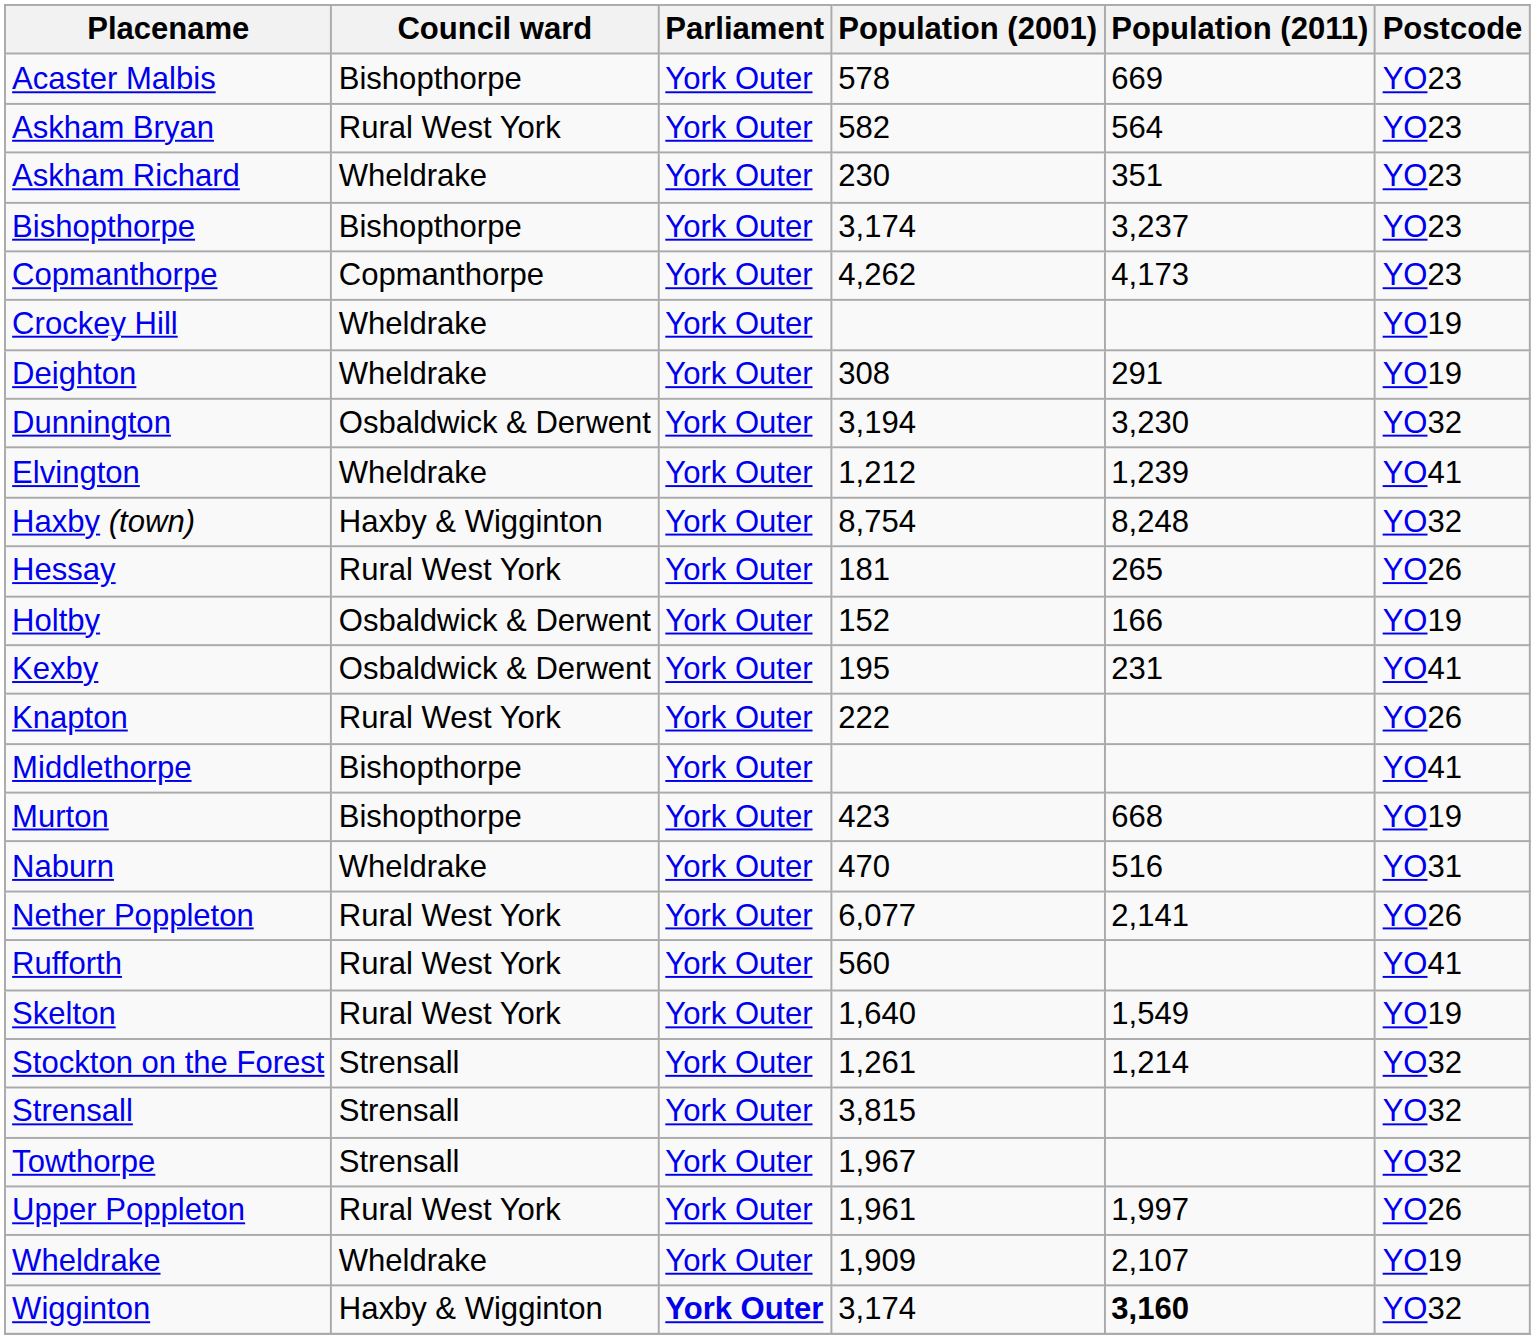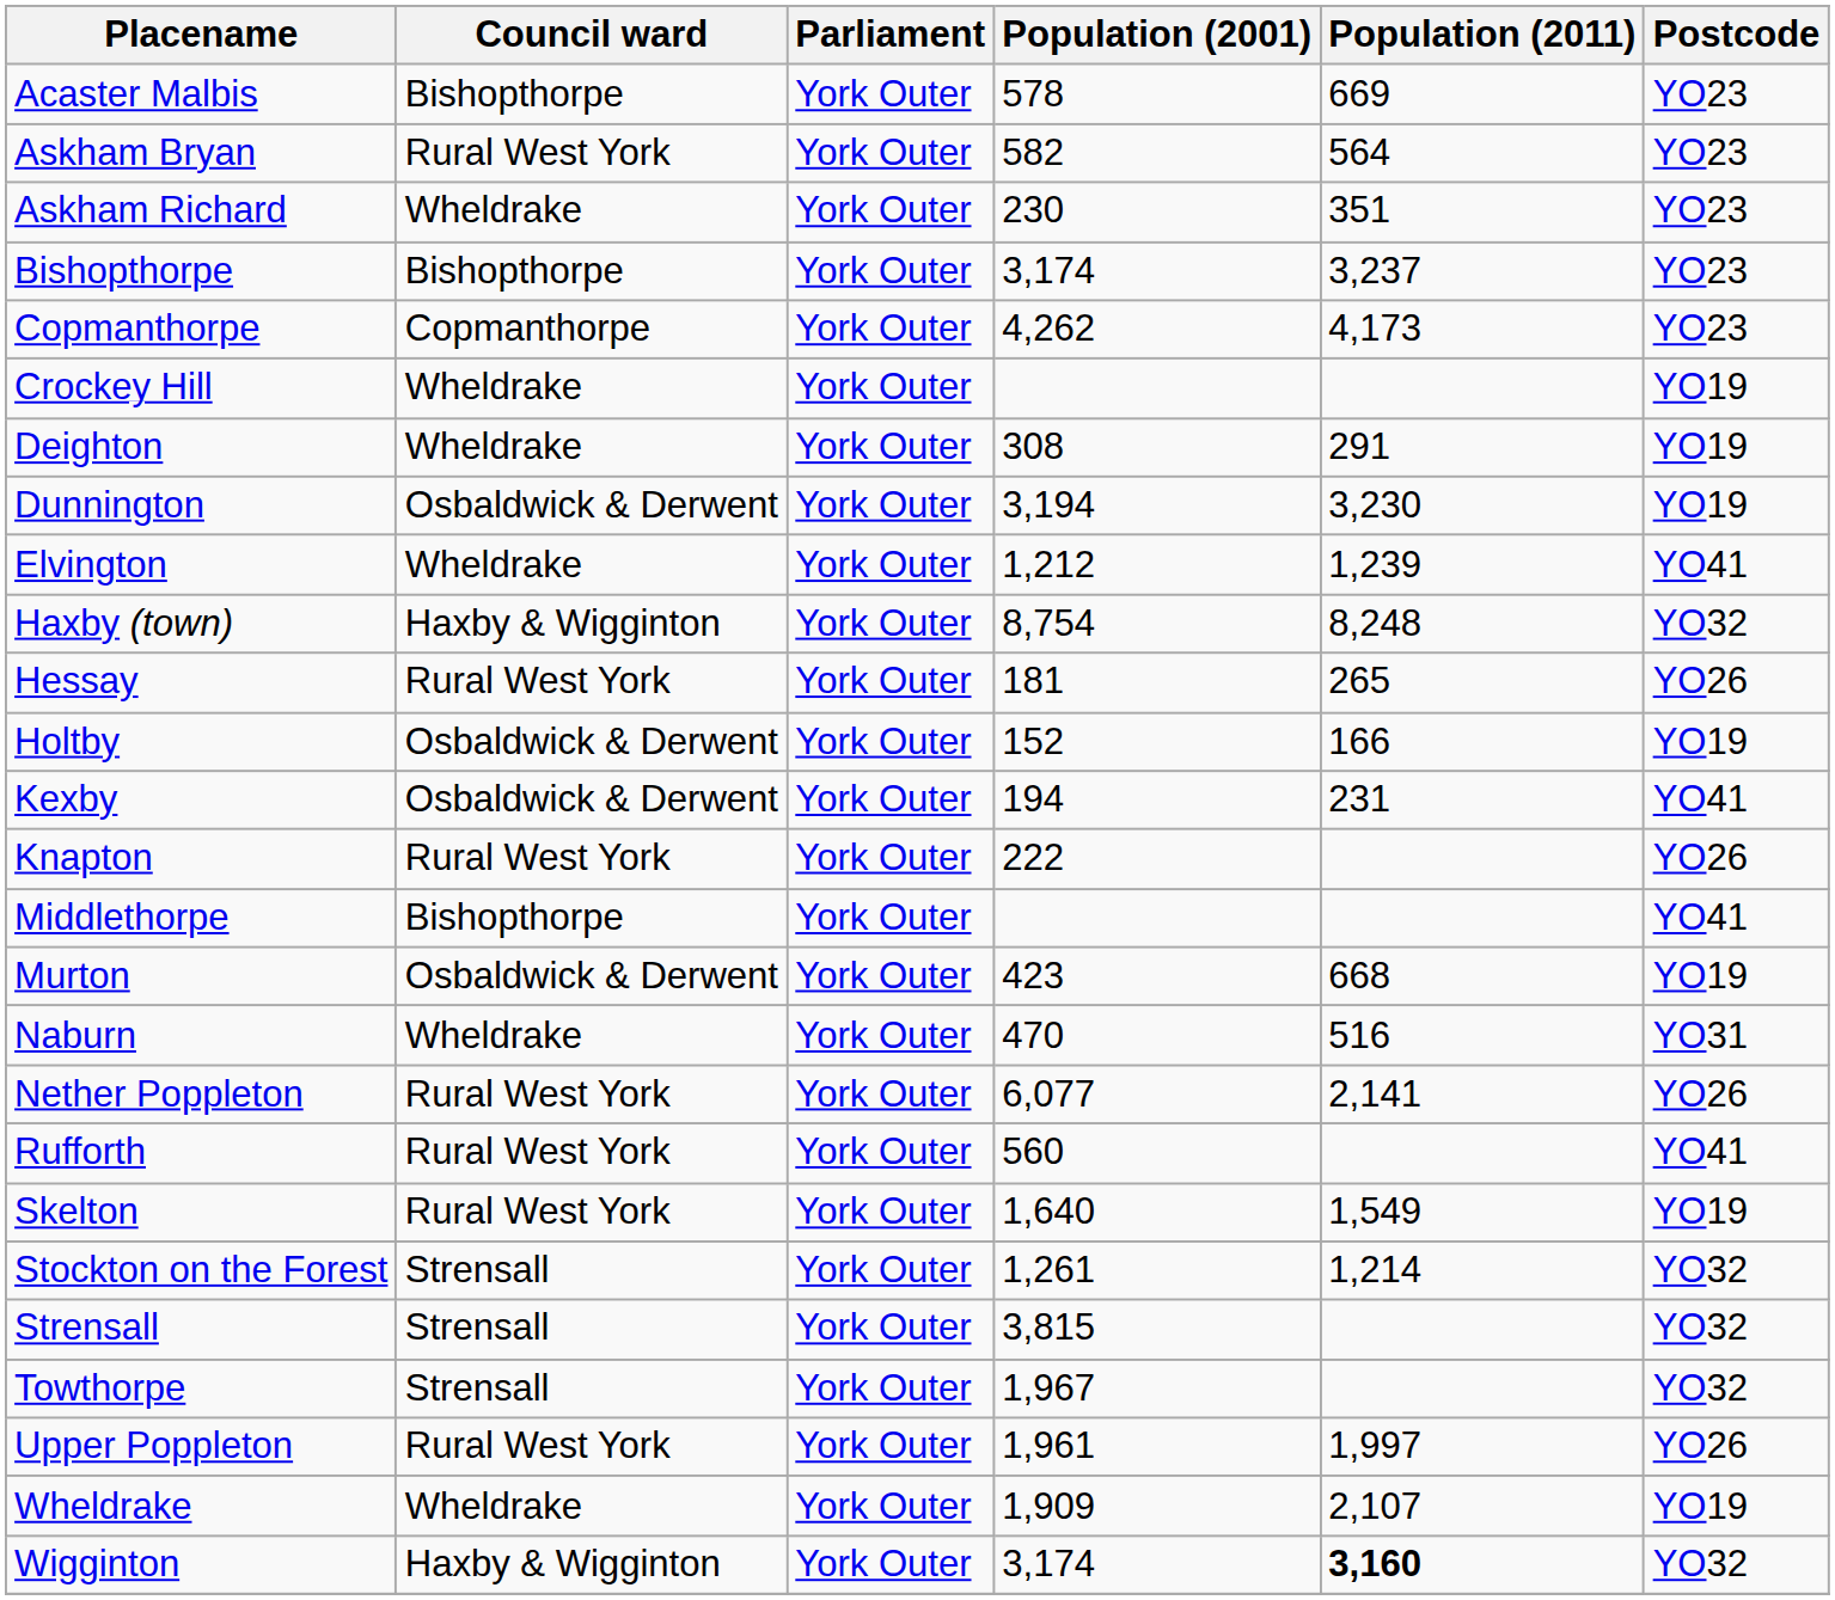 <table class="wikitable sortable">
 <tr>
 <th>Placename</th>
 <th>Council ward</th>
 <th>Parliament</th>
 <th>Population (2001)</th>
 <th>Population (2011)</th>
 <th>Postcode</th>
 </tr>
 <tr>
 <td><a href='#'>Acaster Malbis</a></td>
 <td>Bishopthorpe</td>
 <td><a href='#'>York Outer</a></td>
 <td>578</td>
 <td>669</td>
 <td><a href='#'>YO</a>23</td>
 </tr>
 <tr>
 <td><a href='#'>Askham Bryan</a></td>
 <td>Rural West York</td>
 <td><a href='#'>York Outer</a></td>
 <td>582</td>
 <td>564</td>
 <td><a href='#'>YO</a>23</td>
 </tr>
 <tr>
 <td><a href='#'>Askham Richard</a></td>
 <td>Wheldrake</td>
 <td><a href='#'>York Outer</a></td>
 <td>230</td>
 <td>351</td>
 <td><a href='#'>YO</a>23</td>
 </tr>
 <tr>
 <td><a href='#'>Bishopthorpe</a></td>
 <td>Bishopthorpe</td>
 <td><a href='#'>York Outer</a></td>
 <td>3,174</td>
 <td>3,237</td>
 <td><a href='#'>YO</a>23</td>
 </tr>
 <tr>
 <td><a href='#'>Copmanthorpe</a></td>
 <td>Copmanthorpe</td>
 <td><a href='#'>York Outer</a></td>
 <td>4,262</td>
 <td>4,173</td>
 <td><a href='#'>YO</a>23</td>
 </tr>
 <tr>
 <td><a href='#'>Crockey Hill</a></td>
 <td>Wheldrake</td>
 <td><a href='#'>York Outer</a></td>
 <td></td>
 <td></td>
 <td><a href='#'>YO</a>19</td>
 </tr>
 <tr>
 <td><a href='#'>Deighton</a></td>
 <td>Wheldrake</td>
 <td><a href='#'>York Outer</a></td>
 <td>308</td>
 <td>291</td>
 <td><a href='#'>YO</a>19</td>
 </tr>
 <tr>
 <td><a href='#'>Dunnington</a></td>
 <td>Osbaldwick & Derwent</td>
 <td><a href='#'>York Outer</a></td>
 <td>3,194</td>
 <td>3,230</td>
-<td><a href='#'>YO</a>32</td>
+<td><a href='#'>YO</a>19</td>
 </tr>
 <tr>
 <td><a href='#'>Elvington</a></td>
 <td>Wheldrake</td>
 <td><a href='#'>York Outer</a></td>
 <td>1,212</td>
 <td>1,239</td>
 <td><a href='#'>YO</a>41</td>
 </tr>
 <tr>
 <td><a href='#'>Haxby</a> <em>(town)</em></td>
 <td>Haxby & Wigginton</td>
 <td><a href='#'>York Outer</a></td>
 <td>8,754</td>
 <td>8,248</td>
 <td><a href='#'>YO</a>32</td>
 </tr>
 <tr>
 <td><a href='#'>Hessay</a></td>
 <td>Rural West York</td>
 <td><a href='#'>York Outer</a></td>
 <td>181</td>
 <td>265</td>
 <td><a href='#'>YO</a>26</td>
 </tr>
 <tr>
 <td><a href='#'>Holtby</a></td>
 <td>Osbaldwick & Derwent</td>
 <td><a href='#'>York Outer</a></td>
 <td>152</td>
 <td>166</td>
 <td><a href='#'>YO</a>19</td>
 </tr>
 <tr>
 <td><a href='#'>Kexby</a></td>
 <td>Osbaldwick & Derwent</td>
 <td><a href='#'>York Outer</a></td>
-<td>195</td>
+<td>194</td>
 <td>231</td>
 <td><a href='#'>YO</a>41</td>
 </tr>
 <tr>
 <td><a href='#'>Knapton</a></td>
 <td>Rural West York</td>
 <td><a href='#'>York Outer</a></td>
 <td>222</td>
 <td></td>
 <td><a href='#'>YO</a>26</td>
 </tr>
 <tr>
 <td><a href='#'>Middlethorpe</a></td>
 <td>Bishopthorpe</td>
 <td><a href='#'>York Outer</a></td>
 <td></td>
 <td></td>
 <td><a href='#'>YO</a>41</td>
 </tr>
 <tr>
 <td><a href='#'>Murton</a></td>
-<td>Bishopthorpe</td>
+<td>Osbaldwick & Derwent</td>
 <td><a href='#'>York Outer</a></td>
 <td>423</td>
 <td>668</td>
 <td><a href='#'>YO</a>19</td>
 </tr>
 <tr>
 <td><a href='#'>Naburn</a></td>
 <td>Wheldrake</td>
 <td><a href='#'>York Outer</a></td>
 <td>470</td>
 <td>516</td>
 <td><a href='#'>YO</a>31</td>
 </tr>
 <tr>
 <td><a href='#'>Nether Poppleton</a></td>
 <td>Rural West York</td>
 <td><a href='#'>York Outer</a></td>
 <td>6,077</td>
 <td>2,141</td>
 <td><a href='#'>YO</a>26</td>
 </tr>
 <tr>
 <td><a href='#'>Rufforth</a></td>
 <td>Rural West York</td>
 <td><a href='#'>York Outer</a></td>
 <td>560</td>
 <td></td>
 <td><a href='#'>YO</a>41</td>
 </tr>
 <tr>
 <td><a href='#'>Skelton</a></td>
 <td>Rural West York</td>
 <td><a href='#'>York Outer</a></td>
 <td>1,640</td>
 <td>1,549</td>
 <td><a href='#'>YO</a>19</td>
 </tr>
 <tr>
 <td><a href='#'>Stockton on the Forest</a></td>
 <td>Strensall</td>
 <td><a href='#'>York Outer</a></td>
 <td>1,261</td>
 <td>1,214</td>
 <td><a href='#'>YO</a>32</td>
 </tr>
 <tr>
 <td><a href='#'>Strensall</a></td>
 <td>Strensall</td>
 <td><a href='#'>York Outer</a></td>
 <td>3,815</td>
 <td></td>
 <td><a href='#'>YO</a>32</td>
 </tr>
 <tr>
 <td><a href='#'>Towthorpe</a></td>
 <td>Strensall</td>
 <td><a href='#'>York Outer</a></td>
 <td>1,967</td>
 <td></td>
 <td><a href='#'>YO</a>32</td>
 </tr>
 <tr>
 <td><a href='#'>Upper Poppleton</a></td>
 <td>Rural West York</td>
 <td><a href='#'>York Outer</a></td>
 <td>1,961</td>
 <td>1,997</td>
 <td><a href='#'>YO</a>26</td>
 </tr>
 <tr>
 <td><a href='#'>Wheldrake</a></td>
 <td>Wheldrake</td>
 <td><a href='#'>York Outer</a></td>
 <td>1,909</td>
 <td>2,107</td>
 <td><a href='#'>YO</a>19</td>
 </tr>
 <tr>
 <td><a href='#'>Wigginton</a></td>
 <td>Haxby & Wigginton</td>
-<td><strong><a href='#'>York Outer</a></strong></td>
+<td><a href='#'>York Outer</a></td>
 <td>3,174</td>
 <td><strong>3,160</strong></td>
 <td><a href='#'>YO</a>32</td>
 </tr>
 <tr>
 </tr>
 </table>
